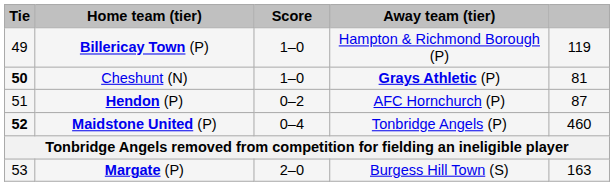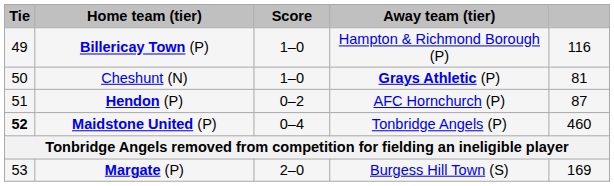 <table class="wikitable" style="width: 600px; background:WhiteSmoke; text-align:center; font-size:90%">
 <tr>
 <td scope="col" style="width:  5.00%; background:silver;"><strong>Tie</strong></td>
 <td scope="col" style="width: 36.25%; background:silver;"><strong>Home team (tier)</strong></td>
 <td scope="col" style="width: 12.50%; background:silver;"><strong>Score</strong></td>
 <td scope="col" style="width: 36.25%; background:silver;"><strong>Away team (tier)</strong></td>
 <td scope="col" style="width: 10.00%; background:silver;"><strong></strong></td>
 </tr>
 <tr>
 <td>49</td>
 <td><strong><a href='#'>Billericay Town</a></strong> (P)</td>
 <td>1–0</td>
 <td><a href='#'>Hampton & Richmond Borough</a> (P)</td>
-<td>119</td>
+<td>116</td>
 </tr>
 <tr>
-<td><strong>50</strong></td>
+<td>50</td>
 <td><a href='#'>Cheshunt</a> (N)</td>
 <td>1–0</td>
 <td><strong><a href='#'>Grays Athletic</a></strong> (P)</td>
 <td>81</td>
 </tr>
 <tr>
 <td>51</td>
 <td><strong><a href='#'>Hendon</a></strong> (P)</td>
 <td>0–2</td>
 <td><a href='#'>AFC Hornchurch</a> (P)</td>
 <td>87</td>
 </tr>
 <tr>
 <td><strong>52</strong></td>
 <td><strong><a href='#'>Maidstone United</a></strong> (P)</td>
 <td>0–4</td>
 <td><a href='#'>Tonbridge Angels</a> (P)</td>
 <td>460</td>
 </tr>
 <tr>
 <th colspan="5">Tonbridge Angels removed from competition for fielding an ineligible player</th>
 </tr>
 <tr>
 <td>53</td>
 <td><strong><a href='#'>Margate</a></strong> (P)</td>
 <td>2–0</td>
 <td><a href='#'>Burgess Hill Town</a> (S)</td>
-<td>163</td>
+<td>169</td>
 </tr>
 </table>
